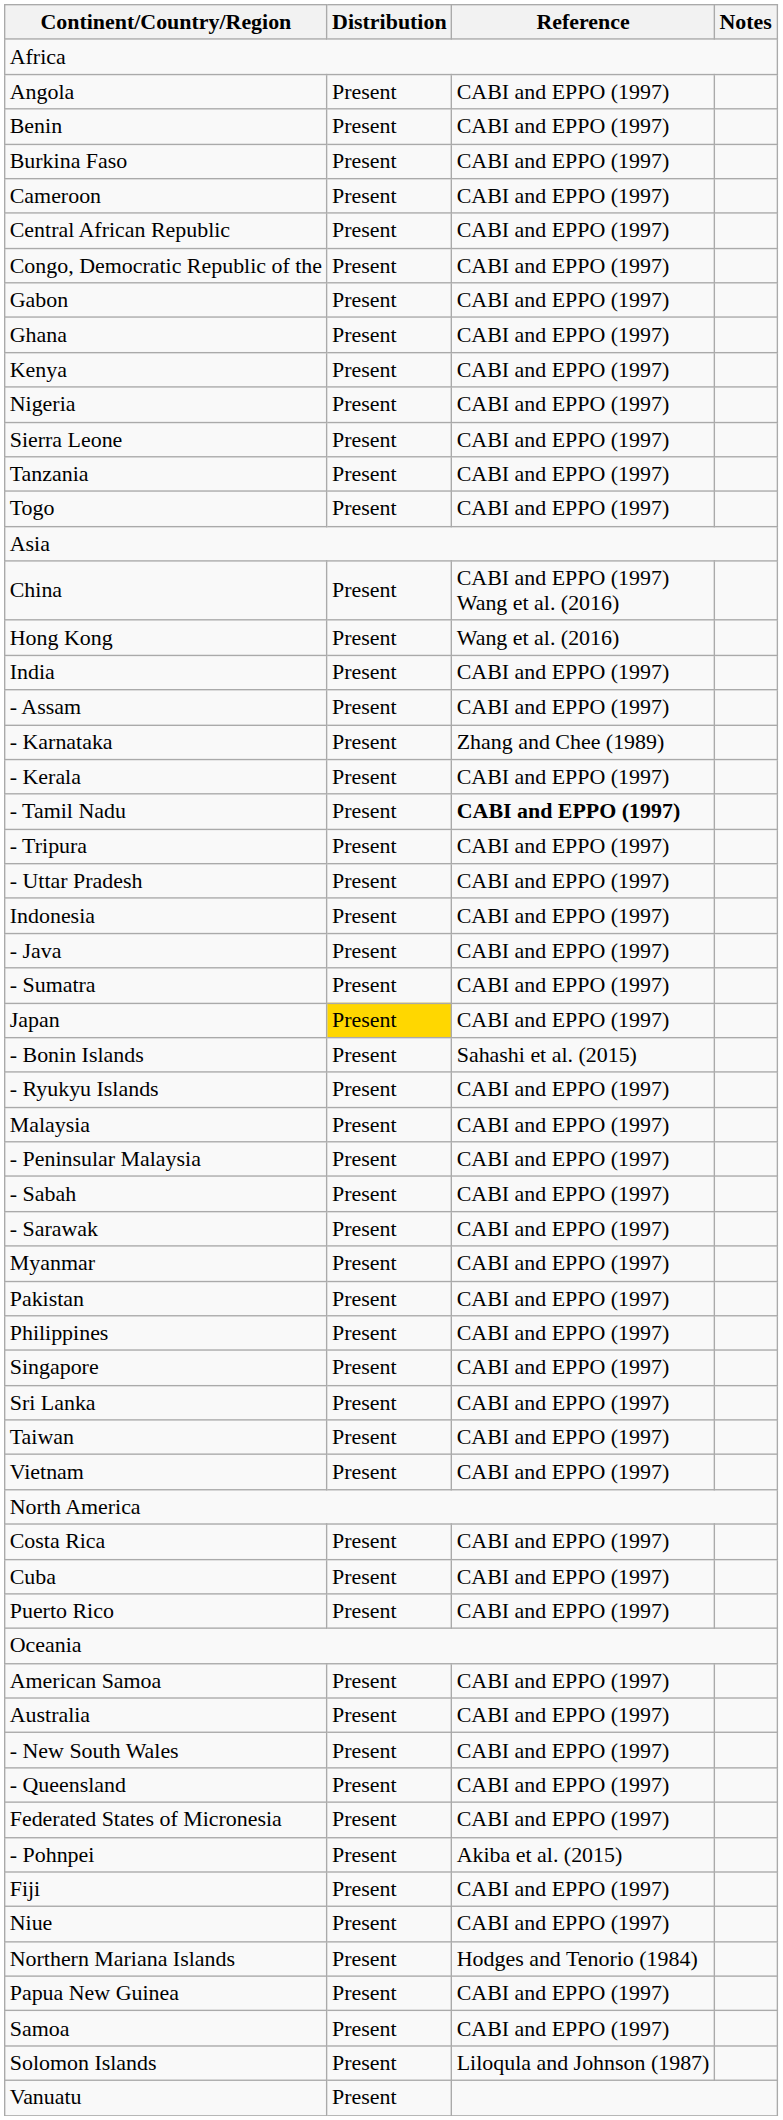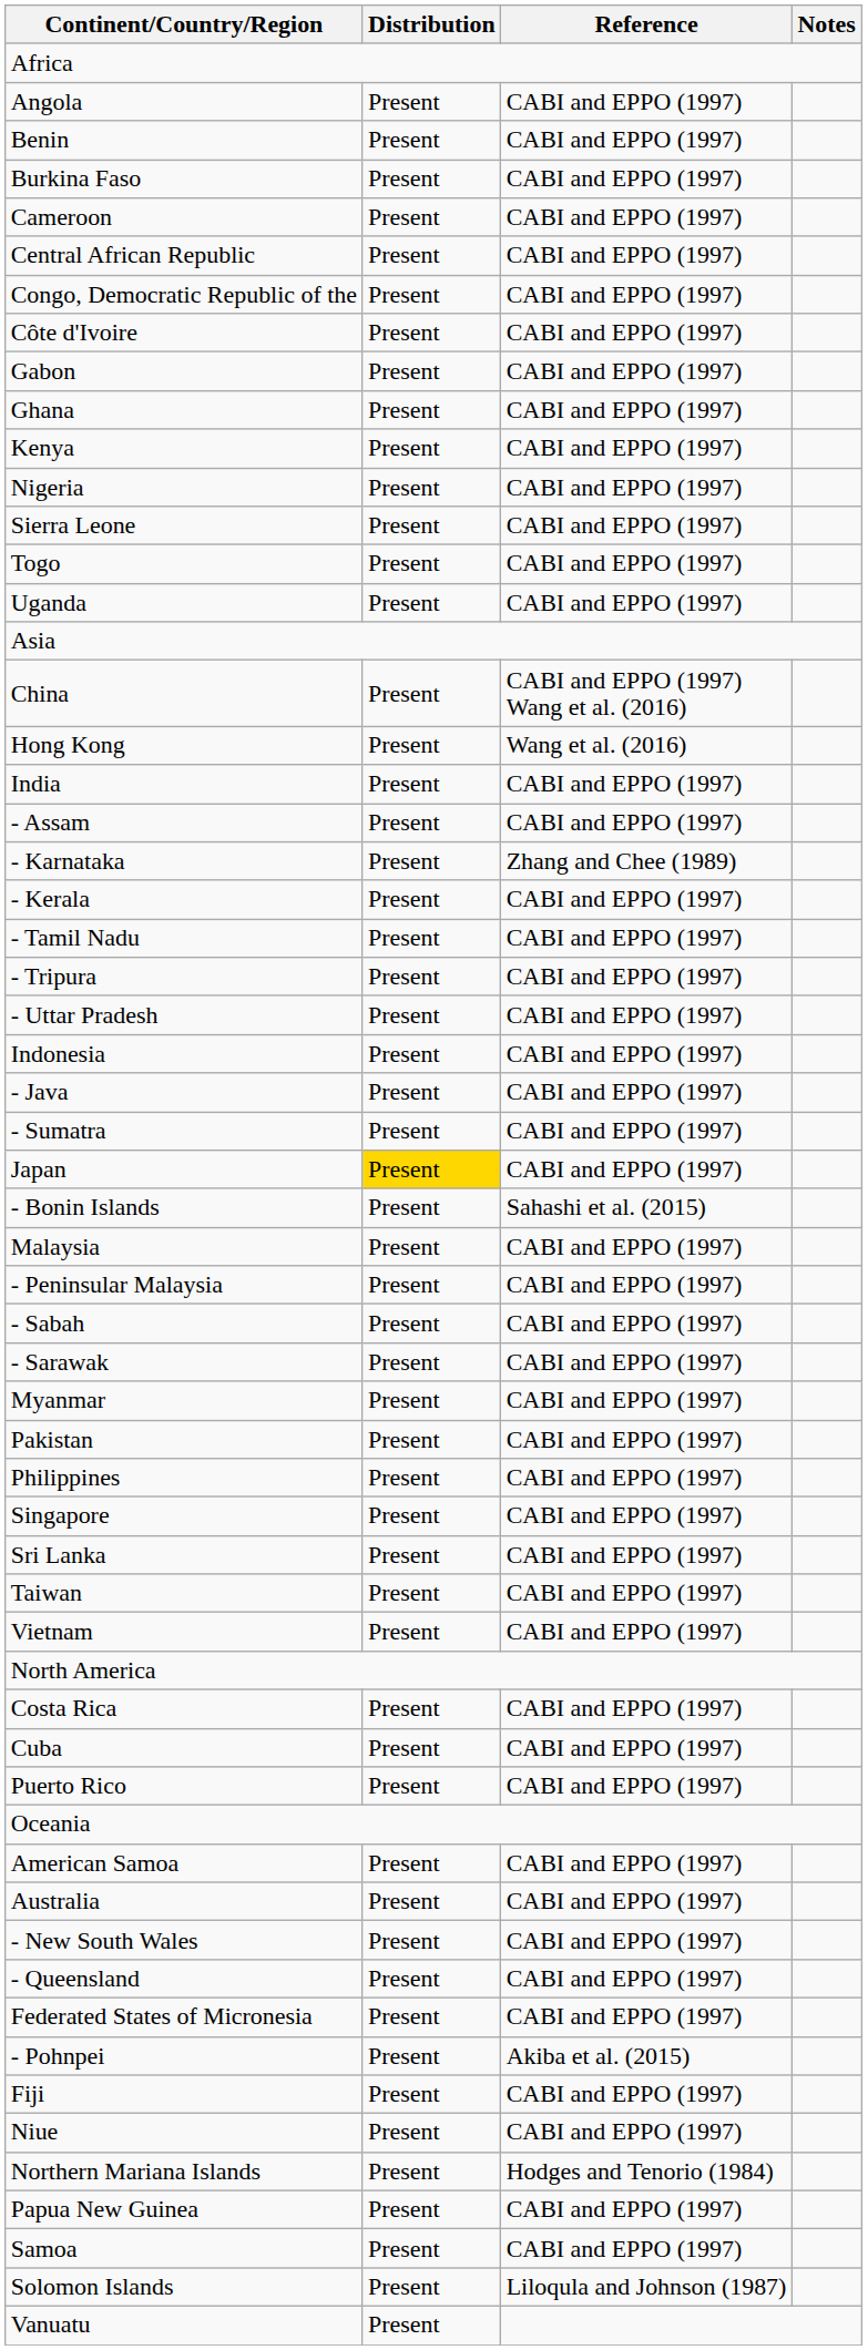 <table class="wikitable">
 <tr>
 <th>Continent/Country/Region</th>
 <th>Distribution</th>
 <th>Reference</th>
 <th>Notes</th>
 </tr>
 <tr>
 <td colspan="4">Africa</td>
 </tr>
 <tr>
 <td>Angola</td>
 <td>Present</td>
 <td>CABI and EPPO (1997)</td>
 <td></td>
 </tr>
 <tr>
 <td>Benin</td>
 <td>Present</td>
 <td>CABI and EPPO (1997)</td>
 <td></td>
 </tr>
 <tr>
 <td>Burkina Faso</td>
 <td>Present</td>
 <td>CABI and EPPO (1997)</td>
 <td></td>
 </tr>
 <tr>
 <td>Cameroon</td>
 <td>Present</td>
 <td>CABI and EPPO (1997)</td>
 <td></td>
 </tr>
 <tr>
 <td>Central African Republic</td>
 <td>Present</td>
 <td>CABI and EPPO (1997)</td>
 <td></td>
 </tr>
 <tr>
 <td>Congo, Democratic Republic of the</td>
 <td>Present</td>
 <td>CABI and EPPO (1997)</td>
 <td></td>
 </tr>
 <tr>
+<td>Côte d'Ivoire</td>
+<td>Present</td>
+<td>CABI and EPPO (1997)</td>
+<td></td>
+</tr>
+<tr>
 <td>Gabon</td>
 <td>Present</td>
 <td>CABI and EPPO (1997)</td>
 <td></td>
 </tr>
 <tr>
 <td>Ghana</td>
 <td>Present</td>
 <td>CABI and EPPO (1997)</td>
 <td></td>
 </tr>
 <tr>
 <td>Kenya</td>
 <td>Present</td>
 <td>CABI and EPPO (1997)</td>
 <td></td>
 </tr>
 <tr>
 <td>Nigeria</td>
 <td>Present</td>
 <td>CABI and EPPO (1997)</td>
 <td></td>
 </tr>
 <tr>
 <td>Sierra Leone</td>
 <td>Present</td>
 <td>CABI and EPPO (1997)</td>
 <td></td>
 </tr>
 <tr>
-<td>Tanzania</td>
+<td>Togo</td>
 <td>Present</td>
 <td>CABI and EPPO (1997)</td>
 <td></td>
 </tr>
 <tr>
-<td>Togo</td>
+<td>Uganda</td>
 <td>Present</td>
 <td>CABI and EPPO (1997)</td>
 <td></td>
 </tr>
 <tr>
 <td colspan="4">Asia</td>
 </tr>
 <tr>
 <td>China</td>
 <td>Present</td>
 <td>CABI and EPPO (1997)<br>Wang et al. (2016)</td>
 <td></td>
 </tr>
 <tr>
 <td>Hong Kong</td>
 <td>Present</td>
 <td>Wang et al. (2016)</td>
 <td></td>
 </tr>
 <tr>
 <td>India</td>
 <td>Present</td>
 <td>CABI and EPPO (1997)</td>
 <td></td>
 </tr>
 <tr>
 <td>- Assam</td>
 <td>Present</td>
 <td>CABI and EPPO (1997)</td>
 <td></td>
 </tr>
 <tr>
 <td>- Karnataka</td>
 <td>Present</td>
 <td>Zhang and Chee (1989)</td>
 <td></td>
 </tr>
 <tr>
 <td>- Kerala</td>
 <td>Present</td>
 <td>CABI and EPPO (1997)</td>
 <td></td>
 </tr>
 <tr>
 <td>- Tamil Nadu</td>
 <td>Present</td>
-<td><strong>CABI and EPPO (1997)</strong></td>
+<td>CABI and EPPO (1997)</td>
 <td></td>
 </tr>
 <tr>
 <td>- Tripura</td>
 <td>Present</td>
 <td>CABI and EPPO (1997)</td>
 <td></td>
 </tr>
 <tr>
 <td>- Uttar Pradesh</td>
 <td>Present</td>
 <td>CABI and EPPO (1997)</td>
 <td></td>
 </tr>
 <tr>
 <td>Indonesia</td>
 <td>Present</td>
 <td>CABI and EPPO (1997)</td>
 <td></td>
 </tr>
 <tr>
 <td>- Java</td>
 <td>Present</td>
 <td>CABI and EPPO (1997)</td>
 <td></td>
 </tr>
 <tr>
 <td>- Sumatra</td>
 <td>Present</td>
 <td>CABI and EPPO (1997)</td>
 <td></td>
 </tr>
 <tr>
 <td>Japan</td>
 <td style="background: gold;">Present</td>
 <td>CABI and EPPO (1997)</td>
 <td></td>
 </tr>
 <tr>
 <td>- Bonin Islands</td>
 <td>Present</td>
 <td>Sahashi et al. (2015)</td>
-<td></td>
-</tr>
-<tr>
-<td>- Ryukyu Islands</td>
-<td>Present</td>
-<td>CABI and EPPO (1997)</td>
 <td></td>
 </tr>
 <tr>
 <td>Malaysia</td>
 <td>Present</td>
 <td>CABI and EPPO (1997)</td>
 <td></td>
 </tr>
 <tr>
 <td>- Peninsular Malaysia</td>
 <td>Present</td>
 <td>CABI and EPPO (1997)</td>
 <td></td>
 </tr>
 <tr>
 <td>- Sabah</td>
 <td>Present</td>
 <td>CABI and EPPO (1997)</td>
 <td></td>
 </tr>
 <tr>
 <td>- Sarawak</td>
 <td>Present</td>
 <td>CABI and EPPO (1997)</td>
 <td></td>
 </tr>
 <tr>
 <td>Myanmar</td>
 <td>Present</td>
 <td>CABI and EPPO (1997)</td>
 <td></td>
 </tr>
 <tr>
 <td>Pakistan</td>
 <td>Present</td>
 <td>CABI and EPPO (1997)</td>
 <td></td>
 </tr>
 <tr>
 <td>Philippines</td>
 <td>Present</td>
 <td>CABI and EPPO (1997)</td>
 <td></td>
 </tr>
 <tr>
 <td>Singapore</td>
 <td>Present</td>
 <td>CABI and EPPO (1997)</td>
 <td></td>
 </tr>
 <tr>
 <td>Sri Lanka</td>
 <td>Present</td>
 <td>CABI and EPPO (1997)</td>
 <td></td>
 </tr>
 <tr>
 <td>Taiwan</td>
 <td>Present</td>
 <td>CABI and EPPO (1997)</td>
 <td></td>
 </tr>
 <tr>
 <td>Vietnam</td>
 <td>Present</td>
 <td>CABI and EPPO (1997)</td>
 <td></td>
 </tr>
 <tr>
 <td colspan="4">North America</td>
 </tr>
 <tr>
 <td>Costa Rica</td>
 <td>Present</td>
 <td>CABI and EPPO (1997)</td>
 <td></td>
 </tr>
 <tr>
 <td>Cuba</td>
 <td>Present</td>
 <td>CABI and EPPO (1997)</td>
 <td></td>
 </tr>
 <tr>
 <td>Puerto Rico</td>
 <td>Present</td>
 <td>CABI and EPPO (1997)</td>
 <td></td>
 </tr>
 <tr>
 <td colspan="4">Oceania</td>
 </tr>
 <tr>
 <td>American Samoa</td>
 <td>Present</td>
 <td>CABI and EPPO (1997)</td>
 <td></td>
 </tr>
 <tr>
 <td>Australia</td>
 <td>Present</td>
 <td>CABI and EPPO (1997)</td>
 <td></td>
 </tr>
 <tr>
 <td>- New South Wales</td>
 <td>Present</td>
 <td>CABI and EPPO (1997)</td>
 <td></td>
 </tr>
 <tr>
 <td>- Queensland</td>
 <td>Present</td>
 <td>CABI and EPPO (1997)</td>
 <td></td>
 </tr>
 <tr>
 <td>Federated States of Micronesia</td>
 <td>Present</td>
 <td>CABI and EPPO (1997)</td>
 <td></td>
 </tr>
 <tr>
 <td>- Pohnpei</td>
 <td>Present</td>
 <td>Akiba et al. (2015)</td>
 <td></td>
 </tr>
 <tr>
 <td>Fiji</td>
 <td>Present</td>
 <td>CABI and EPPO (1997)</td>
 <td></td>
 </tr>
 <tr>
 <td>Niue</td>
 <td>Present</td>
 <td>CABI and EPPO (1997)</td>
 <td></td>
 </tr>
 <tr>
 <td>Northern Mariana Islands</td>
 <td>Present</td>
 <td>Hodges and Tenorio (1984)</td>
 <td></td>
 </tr>
 <tr>
 <td>Papua New Guinea</td>
 <td>Present</td>
 <td>CABI and EPPO (1997)</td>
 <td></td>
 </tr>
 <tr>
 <td>Samoa</td>
 <td>Present</td>
 <td>CABI and EPPO (1997)</td>
 <td></td>
 </tr>
 <tr>
 <td>Solomon Islands</td>
 <td>Present</td>
 <td>Liloqula and Johnson (1987)</td>
 <td></td>
 </tr>
 <tr>
 <td>Vanuatu</td>
 <td>Present</td>
 </tr>
 </table>
